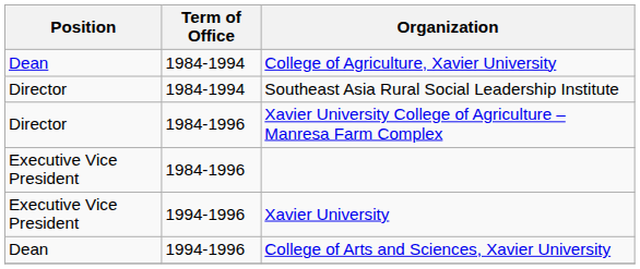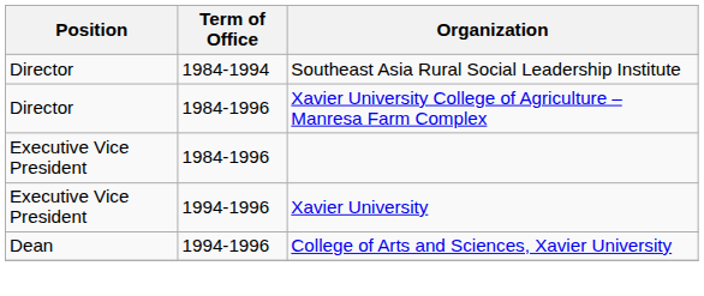 <table class="wikitable sortable">
 <tr>
 <th>Position</th>
 <th>Term of Office</th>
 <th>Organization</th>
-</tr>
-<tr>
-<td><a href='#'>Dean</a></td>
-<td>1984-1994</td>
-<td><a href='#'>College of Agriculture, Xavier University</a></td>
 </tr>
 <tr>
 <td>Director</td>
 <td>1984-1994</td>
 <td>Southeast Asia Rural Social Leadership Institute</td>
 </tr>
 <tr>
 <td>Director</td>
 <td>1984-1996</td>
 <td><a href='#'>Xavier University College of Agriculture – Manresa Farm Complex</a></td>
 </tr>
 <tr>
 <td>Executive Vice President</td>
 <td>1984-1996</td>
 <td></td>
 </tr>
 <tr>
 <td>Executive Vice President</td>
 <td>1994-1996</td>
 <td><a href='#'>Xavier University</a></td>
 </tr>
 <tr>
 <td>Dean</td>
 <td>1994-1996</td>
 <td><a href='#'>College of Arts and Sciences, Xavier University</a></td>
 </tr>
 <tr>
 </tr>
 </table>
